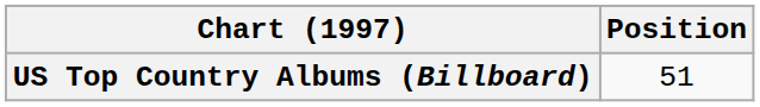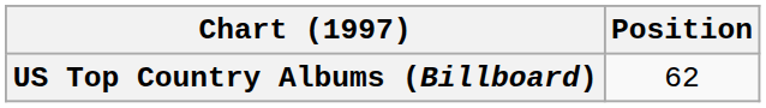 <table class="wikitable plainrowheaders" style="text-align:center">
 <tr>
 <th scope="col">Chart (1997)</th>
 <th scope="col">Position</th>
 </tr>
 <tr>
 <th scope="row">US Top Country Albums (<em>Billboard</em>)</th>
-<td>51</td>
+<td>62</td>
 </tr>
 </table>
